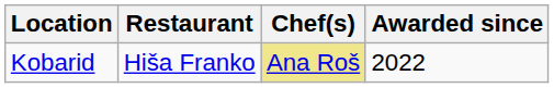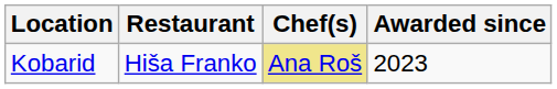 <table class="wikitable sortable">
 <tr>
 <th scope="col">Location</th>
 <th scope="col">Restaurant</th>
 <th scope="col">Chef(s)</th>
 <th scope="col">Awarded since</th>
 </tr>
 <tr>
 <td><a href='#'>Kobarid</a></td>
 <td><a href='#'>Hiša Franko</a></td>
 <td style="background: khaki;"><a href='#'>Ana Roš</a></td>
-<td>2022</td>
+<td>2023</td>
 </tr>
 </table>
